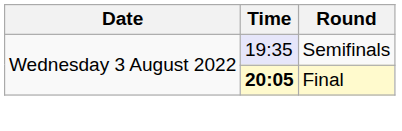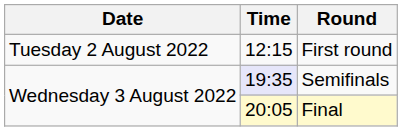 <table class="wikitable">
 <tr>
 <th>Date</th>
 <th>Time</th>
 <th>Round</th>
 </tr>
 <tr>
+<td>Tuesday 2 August 2022</td>
+<td>12:15</td>
+<td>First round</td>
+</tr>
+<tr>
 <td rowspan=2>Wednesday 3 August 2022</td>
 <td style="background: lavender;">19:35</td>
 <td>Semifinals</td>
 </tr>
 <tr>
-<td style=background:lemonchiffon><strong>20:05</strong></td>
+<td style=background:lemonchiffon>20:05</td>
 <td style=background:lemonchiffon>Final</td>
 </tr>
 </table>
